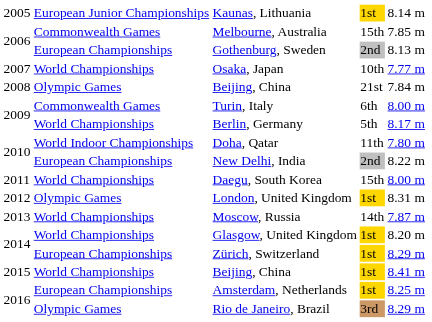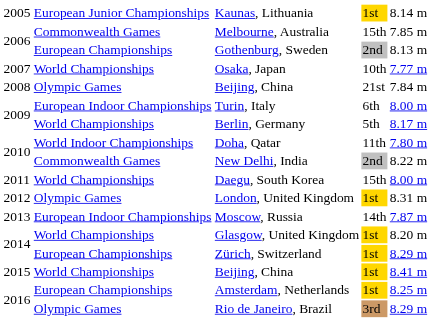 <table>
 <tr>
 <td>2005</td>
 <td><a href='#'>European Junior Championships</a></td>
 <td><a href='#'>Kaunas</a>, Lithuania</td>
 <td style="background:gold;">1st</td>
 <td>8.14 m</td>
 </tr>
 <tr>
 <td rowspan=2>2006</td>
 <td><a href='#'>Commonwealth Games</a></td>
 <td><a href='#'>Melbourne</a>, Australia</td>
 <td>15th</td>
 <td>7.85 m</td>
 </tr>
 <tr>
 <td><a href='#'>European Championships</a></td>
 <td><a href='#'>Gothenburg</a>, Sweden</td>
 <td style="background:silver;">2nd</td>
 <td>8.13 m</td>
 </tr>
 <tr>
 <td>2007</td>
 <td><a href='#'>World Championships</a></td>
 <td><a href='#'>Osaka</a>, Japan</td>
 <td>10th</td>
 <td><a href='#'>7.77 m</a></td>
 </tr>
 <tr>
 <td>2008</td>
 <td><a href='#'>Olympic Games</a></td>
 <td><a href='#'>Beijing</a>, China</td>
 <td>21st</td>
 <td>7.84 m</td>
 </tr>
 <tr>
 <td rowspan=2>2009</td>
-<td><a href='#'>Commonwealth Games</a></td>
+<td><a href='#'>European Indoor Championships</a></td>
 <td><a href='#'>Turin</a>, Italy</td>
 <td>6th</td>
 <td><a href='#'>8.00 m</a></td>
 </tr>
 <tr>
 <td><a href='#'>World Championships</a></td>
 <td><a href='#'>Berlin</a>, Germany</td>
 <td>5th</td>
 <td><a href='#'>8.17 m</a></td>
 </tr>
 <tr>
 <td rowspan=2>2010</td>
 <td><a href='#'>World Indoor Championships</a></td>
 <td><a href='#'>Doha</a>, Qatar</td>
 <td>11th</td>
 <td><a href='#'>7.80 m</a></td>
 </tr>
 <tr>
-<td><a href='#'>European Championships</a></td>
+<td><a href='#'>Commonwealth Games</a></td>
 <td><a href='#'>New Delhi</a>, India</td>
 <td style="background:silver;">2nd</td>
 <td>8.22 m</td>
 </tr>
 <tr>
 <td>2011</td>
 <td><a href='#'>World Championships</a></td>
 <td><a href='#'>Daegu</a>, South Korea</td>
 <td>15th</td>
 <td><a href='#'>8.00 m</a></td>
 </tr>
 <tr>
 <td>2012</td>
 <td><a href='#'>Olympic Games</a></td>
 <td><a href='#'>London</a>, United Kingdom</td>
 <td style="background:gold;">1st</td>
 <td>8.31 m</td>
 </tr>
 <tr>
 <td>2013</td>
-<td><a href='#'>World Championships</a></td>
+<td><a href='#'>European Indoor Championships</a></td>
 <td><a href='#'>Moscow</a>, Russia</td>
 <td>14th</td>
 <td><a href='#'>7.87 m</a></td>
 </tr>
 <tr>
 <td rowspan=2>2014</td>
 <td><a href='#'>World Championships</a></td>
 <td><a href='#'>Glasgow</a>, United Kingdom</td>
 <td style="background:gold;">1st</td>
 <td>8.20 m</td>
 </tr>
 <tr>
 <td><a href='#'>European Championships</a></td>
 <td><a href='#'>Zürich</a>, Switzerland</td>
 <td style="background:gold;">1st</td>
 <td><a href='#'>8.29 m</a></td>
 </tr>
 <tr>
 <td>2015</td>
 <td><a href='#'>World Championships</a></td>
 <td><a href='#'>Beijing</a>, China</td>
 <td style="background:gold;">1st</td>
 <td><a href='#'>8.41 m</a></td>
 </tr>
 <tr>
 <td rowspan=2>2016</td>
 <td><a href='#'>European Championships</a></td>
 <td><a href='#'>Amsterdam</a>, Netherlands</td>
 <td style="background:gold;">1st</td>
 <td><a href='#'>8.25 m</a></td>
 </tr>
 <tr>
 <td><a href='#'>Olympic Games</a></td>
 <td><a href='#'>Rio de Janeiro</a>, Brazil</td>
 <td bgcolor=cc9966>3rd</td>
 <td><a href='#'>8.29 m</a></td>
 </tr>
 </table>
